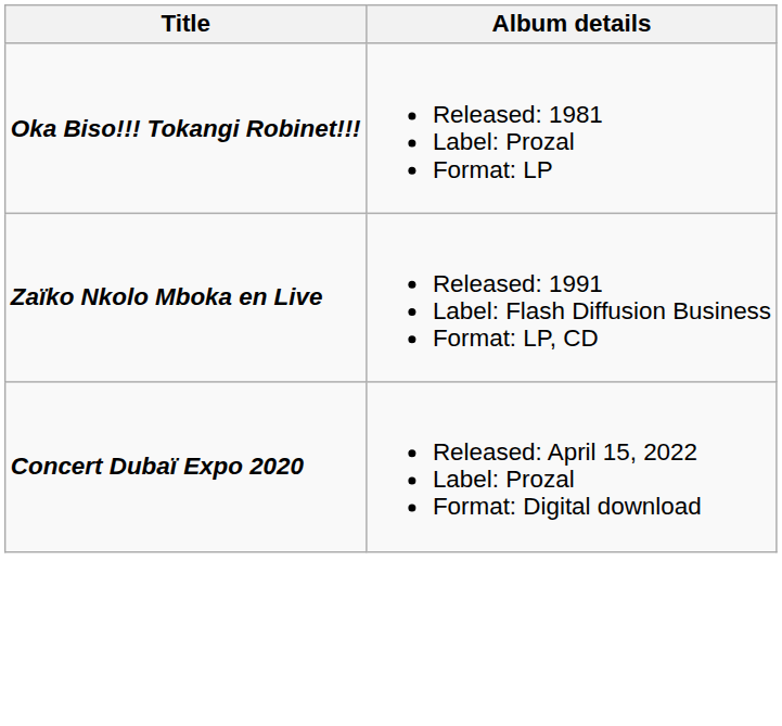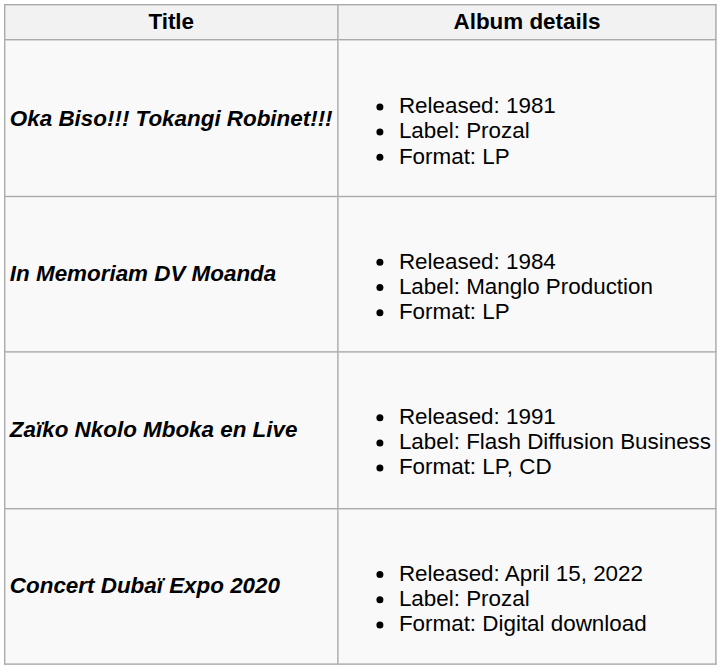 <table class="wikitable">
 <tr>
 <th>Title</th>
 <th>Album details</th>
 </tr>
 <tr>
 <td><strong><em>Oka Biso!!! Tokangi Robinet!!!</em></strong></td>
 <td><br><ul><li>Released: 1981</li><li>Label: Prozal</li><li>Format: LP</li></ul></td>
 </tr>
 <tr>
+<td><strong><em>In Memoriam DV Moanda</em></strong></td>
+<td><br><ul><li>Released: 1984</li><li>Label: Manglo Production</li><li>Format: LP</li></ul></td>
+</tr>
+<tr>
 <td><strong><em>Zaïko Nkolo Mboka en Live</em></strong></td>
 <td><br><ul><li>Released: 1991</li><li>Label: Flash Diffusion Business</li><li>Format: LP, CD</li></ul></td>
 </tr>
 <tr>
 <td><strong><em>Concert Dubaï Expo 2020</em></strong></td>
 <td><br><ul><li>Released: April 15, 2022</li><li>Label: Prozal</li><li>Format: Digital download</li></ul></td>
 </tr>
 </table>
